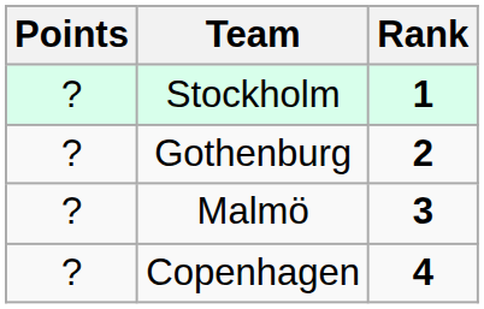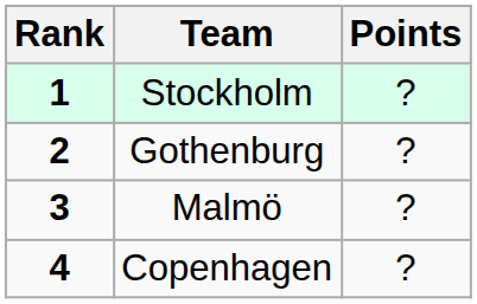 <table class="wikitable">
 <tr style="background:silver"!>
+<th>Rank</th>
+<th>Team</th>
 <th>Points</th>
-<th>Team</th>
-<th>Rank</th>
 </tr>
 <tr bgcolor=#d8ffeb align="center">
+<td><strong>1</strong></td>
+<td>Stockholm</td>
 <td>?</td>
-<td>Stockholm</td>
-<td><strong>1</strong></td>
 </tr>
 <tr align="center">
+<td><strong>2</strong></td>
+<td>Gothenburg</td>
 <td>?</td>
-<td>Gothenburg</td>
-<td><strong>2</strong></td>
 </tr>
 <tr align="center">
+<td><strong>3</strong></td>
+<td>Malmö</td>
 <td>?</td>
-<td>Malmö</td>
-<td><strong>3</strong></td>
 </tr>
 <tr align="center">
+<td><strong>4</strong></td>
+<td>Copenhagen</td>
 <td>?</td>
-<td>Copenhagen</td>
-<td><strong>4</strong></td>
 </tr>
 </table>
